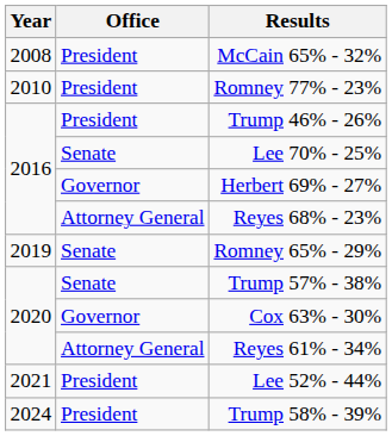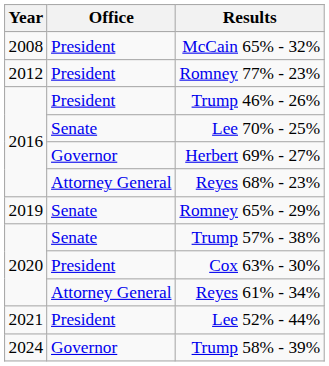 <table class=wikitable>
 <tr>
 <th>Year</th>
 <th>Office</th>
 <th>Results</th>
 </tr>
 <tr>
 <td>2008</td>
 <td><a href='#'>President</a></td>
 <td align="right" ><a href='#'>McCain</a> 65% - 32%</td>
 </tr>
 <tr>
-<td>2010</td>
+<td>2012</td>
 <td><a href='#'>President</a></td>
 <td align="right" ><a href='#'>Romney</a> 77% - 23%</td>
 </tr>
 <tr>
 <td rowspan=4>2016</td>
 <td><a href='#'>President</a></td>
 <td align="right" ><a href='#'>Trump</a> 46% - 26%</td>
 </tr>
 <tr>
 <td><a href='#'>Senate</a></td>
 <td align="right" ><a href='#'>Lee</a> 70% - 25%</td>
 </tr>
 <tr>
 <td><a href='#'>Governor</a></td>
 <td align="right" ><a href='#'>Herbert</a> 69% - 27%</td>
 </tr>
 <tr>
 <td><a href='#'>Attorney General</a></td>
 <td align="right" ><a href='#'>Reyes</a> 68% - 23%</td>
 </tr>
 <tr>
 <td>2019</td>
 <td><a href='#'>Senate</a></td>
 <td align="right" ><a href='#'>Romney</a> 65% - 29%</td>
 </tr>
 <tr>
 <td rowspan=3>2020</td>
 <td><a href='#'>Senate</a></td>
 <td align="right" ><a href='#'>Trump</a> 57% - 38%</td>
 </tr>
 <tr>
-<td><a href='#'>Governor</a></td>
+<td><a href='#'>President</a></td>
 <td align="right" ><a href='#'>Cox</a> 63% - 30%</td>
 </tr>
 <tr>
 <td><a href='#'>Attorney General</a></td>
 <td align="right" ><a href='#'>Reyes</a> 61% - 34%</td>
 </tr>
 <tr>
 <td>2021</td>
 <td><a href='#'>President</a></td>
 <td align="right" ><a href='#'>Lee</a> 52% - 44%</td>
 </tr>
 <tr>
 <td>2024</td>
-<td><a href='#'>President</a></td>
+<td><a href='#'>Governor</a></td>
 <td align="right" ><a href='#'>Trump</a> 58% - 39%</td>
 </tr>
 </table>
